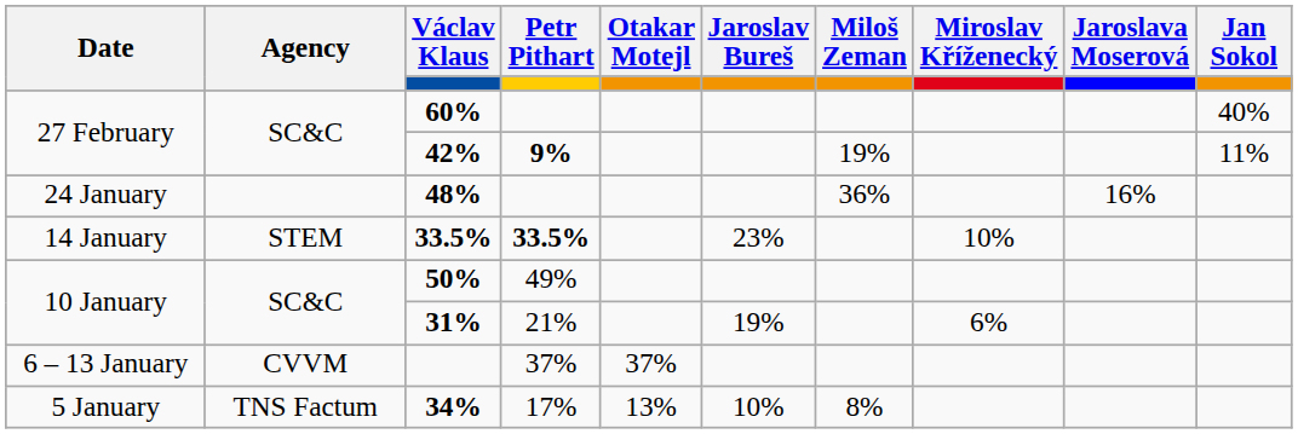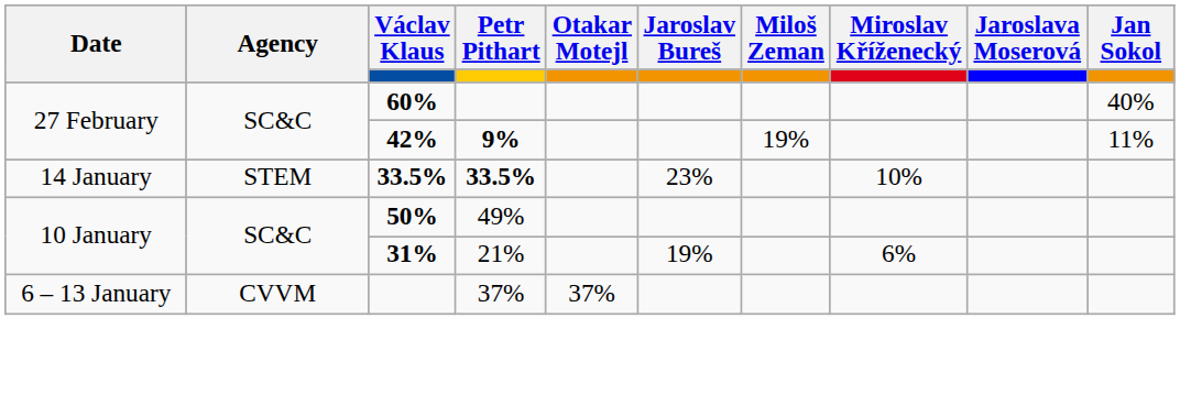 <table class="wikitable" style=text-align:center;font-size:85%;line-height:14px;">
 <tr>
 <th style="width:90px;" rowspan="2">Date</th>
 <th style="width:90px;" rowspan="2">Agency</th>
 <th><a href='#'>Václav Klaus</a><br><small></small></th>
 <th><a href='#'>Petr Pithart</a><br><small></small></th>
 <th><a href='#'>Otakar Motejl</a><br><small></small></th>
 <th><a href='#'>Jaroslav Bureš</a><br><small></small></th>
 <th><a href='#'>Miloš Zeman</a><br><small></small></th>
 <th><a href='#'>Miroslav Kříženecký</a><br><small></small></th>
 <th><a href='#'>Jaroslava Moserová</a> <br><small></small></th>
 <th><a href='#'>Jan Sokol</a><br><small></small></th>
 </tr>
 <tr>
 <th style="background:#034EA2; width:40px;"></th>
 <th style="background:#FFCB03; width:40px;"></th>
 <th style="background:#F29400; width:40px;"></th>
 <th style="background:#F29400; width:40px;"></th>
 <th style="background:#F29400; width:40px;"></th>
 <th style="background:#E00219; width:40px;"></th>
 <th style="background:#0000FF; width:40px;"></th>
 <th style="background:#F29400; width:40px;"></th>
 </tr>
 <tr>
 <td rowspan="2">27 February</td>
 <td rowspan="2">SC&C</td>
 <td><strong>60%</strong></td>
 <td></td>
 <td></td>
 <td></td>
 <td></td>
 <td></td>
 <td></td>
 <td>40%</td>
 </tr>
 <tr>
 <td><strong>42%</strong></td>
 <td><strong>9%</strong></td>
 <td></td>
 <td></td>
 <td>19%</td>
 <td></td>
 <td></td>
 <td>11%</td>
-</tr>
-<tr>
-<td>24 January</td>
-<td></td>
-<td><strong>48%</strong></td>
-<td></td>
-<td></td>
-<td></td>
-<td>36%</td>
-<td></td>
-<td>16%</td>
-<td></td>
 </tr>
 <tr>
 <td>14 January</td>
 <td>STEM</td>
 <td><strong>33.5%</strong></td>
 <td><strong>33.5%</strong></td>
 <td></td>
 <td>23%</td>
 <td></td>
 <td>10%</td>
 <td></td>
 <td></td>
 </tr>
 <tr>
 <td rowspan="2">10 January</td>
 <td rowspan="2">SC&C</td>
 <td><strong>50%</strong></td>
 <td>49%</td>
 <td></td>
 <td></td>
 <td></td>
 <td></td>
 <td></td>
 <td></td>
 </tr>
 <tr>
 <td><strong>31%</strong></td>
 <td>21%</td>
 <td></td>
 <td>19%</td>
 <td></td>
 <td>6%</td>
 <td></td>
 <td></td>
 </tr>
 <tr>
 <td>6 – 13 January</td>
 <td>CVVM</td>
 <td></td>
 <td>37%</td>
 <td>37%</td>
 <td></td>
 <td></td>
 <td></td>
 <td></td>
 <td></td>
 </tr>
-<tr>
-<td>5 January</td>
-<td>TNS Factum</td>
-<td><strong>34%</strong></td>
-<td>17%</td>
-<td>13%</td>
-<td>10%</td>
-<td>8%</td>
-<td></td>
-<td></td>
-<td></td>
-</tr>
 </table>
